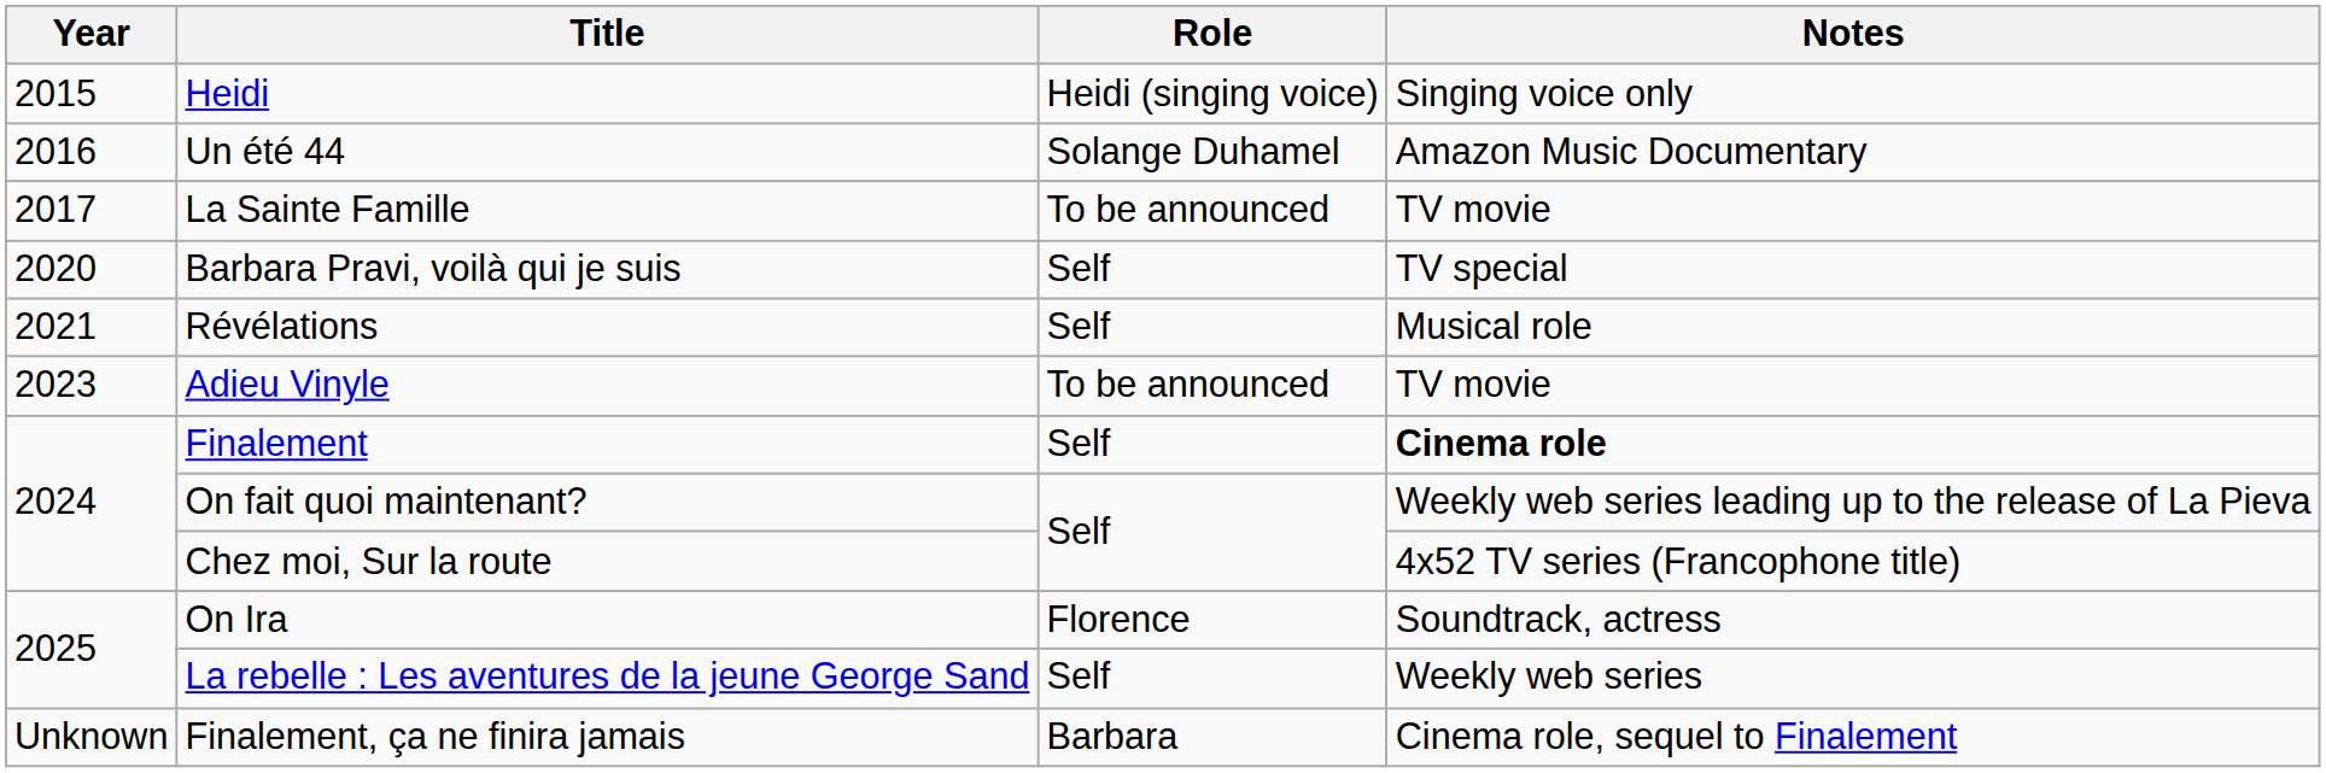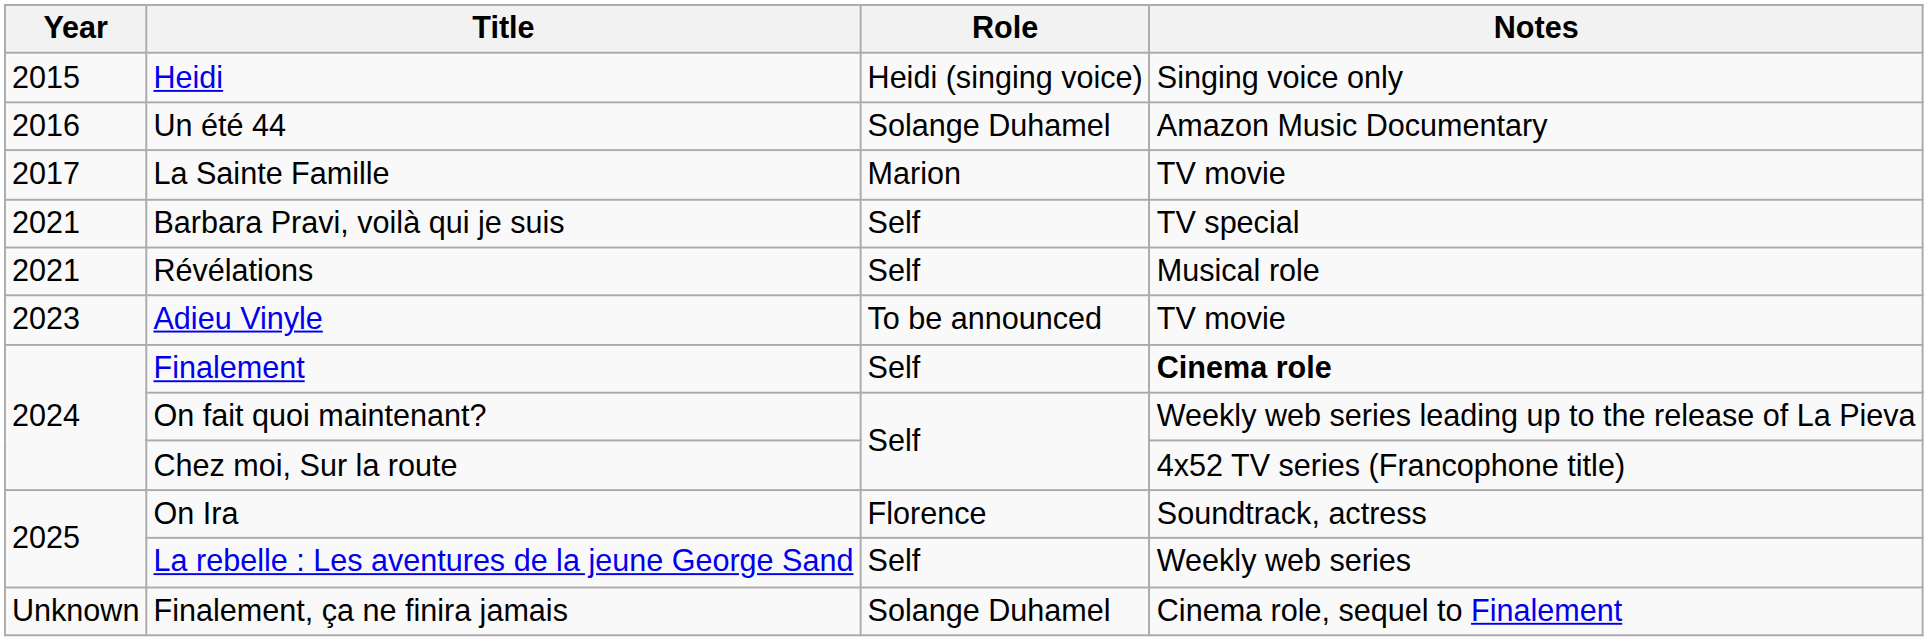 <table class="wikitable sortable">
 <tr>
 <th>Year</th>
 <th>Title</th>
 <th>Role</th>
 <th class="unsortable">Notes</th>
 </tr>
 <tr>
 <td>2015</td>
 <td><a href='#'>Heidi</a></td>
 <td>Heidi (singing voice)</td>
 <td>Singing voice only</td>
 </tr>
 <tr>
 <td>2016</td>
 <td>Un été 44</td>
 <td>Solange Duhamel</td>
 <td>Amazon Music Documentary</td>
 </tr>
 <tr>
 <td>2017</td>
 <td>La Sainte Famille</td>
-<td>To be announced</td>
+<td>Marion</td>
 <td>TV movie</td>
 </tr>
 <tr>
-<td>2020</td>
+<td>2021</td>
 <td>Barbara Pravi, voilà qui je suis</td>
 <td>Self</td>
 <td>TV special</td>
 </tr>
 <tr>
 <td>2021</td>
 <td>Révélations</td>
 <td>Self</td>
 <td>Musical role</td>
 </tr>
 <tr>
 <td>2023</td>
 <td><a href='#'>Adieu Vinyle</a></td>
 <td>To be announced</td>
 <td>TV movie</td>
 </tr>
 <tr>
 <td rowspan="3">2024</td>
 <td><a href='#'>Finalement</a></td>
 <td>Self</td>
 <td><strong>Cinema role</strong></td>
 </tr>
 <tr>
 <td>On fait quoi maintenant?</td>
 <td rowspan="2">Self</td>
 <td>Weekly web series leading up to the release of La Pieva</td>
 </tr>
 <tr>
 <td>Chez moi, Sur la route</td>
 <td>4x52 TV series (Francophone title)</td>
 </tr>
 <tr>
 <td rowspan="2">2025</td>
 <td>On Ira</td>
 <td>Florence</td>
 <td>Soundtrack, actress</td>
 </tr>
 <tr>
 <td><a href='#'>La rebelle : Les aventures de la jeune George Sand</a></td>
 <td>Self</td>
 <td>Weekly web series</td>
 </tr>
 <tr>
 <td>Unknown</td>
 <td>Finalement, ça ne finira jamais</td>
-<td>Barbara</td>
+<td>Solange Duhamel</td>
 <td>Cinema role, sequel to <a href='#'>Finalement</a></td>
 </tr>
 </table>
